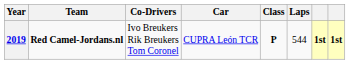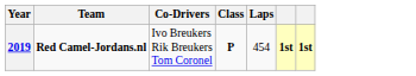 <table class="wikitable" style="text-align:center; font-size:90%">
 <tr>
 <th>Year</th>
 <th>Team</th>
 <th>Co-Drivers</th>
-<th>Car</th>
 <th>Class</th>
 <th>Laps</th>
 <th></th>
 <th></th>
 </tr>
 <tr>
 <th><a href='#'>2019</a></th>
 <td align="left"><strong> Red Camel-Jordans.nl</strong></td>
 <td align="left"> Ivo Breukers<br> Rik Breukers<br> <a href='#'>Tom Coronel</a></td>
-<td align="left"><a href='#'>CUPRA León TCR</a></td>
 <td><strong><span>P</span></strong></td>
-<td>544</td>
+<td>454</td>
 <td style="background:#FFFFBF;"><strong>1st</strong></td>
 <td style="background:#FFFFBF;"><strong>1st</strong></td>
 </tr>
 </table>
